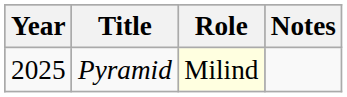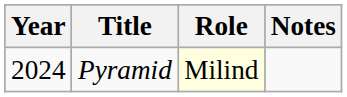 <table class="wikitable sortable">
 <tr>
 <th>Year</th>
 <th>Title</th>
 <th>Role</th>
 <th>Notes</th>
 </tr>
 <tr>
-<td>2025</td>
+<td>2024</td>
 <td><em>Pyramid</em></td>
 <td style="background: lightyellow;">Milind</td>
 <td></td>
 </tr>
 </table>
